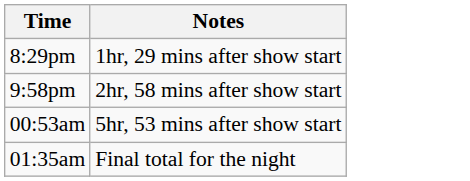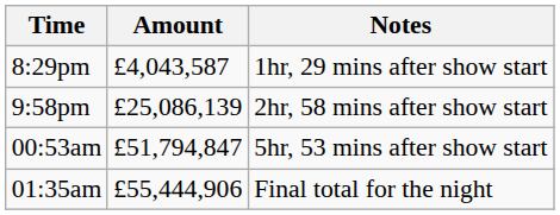 <table class="wikitable">
 <tr>
 <th>Time</th>
+<th>Amount</th>
 <th>Notes</th>
 </tr>
 <tr>
 <td>8:29pm</td>
+<td>£4,043,587</td>
 <td>1hr, 29 mins after show start</td>
 </tr>
 <tr>
 <td>9:58pm</td>
+<td>£25,086,139</td>
 <td>2hr, 58 mins after show start</td>
 </tr>
 <tr>
 <td>00:53am</td>
+<td>£51,794,847</td>
 <td>5hr, 53 mins after show start</td>
 </tr>
 <tr>
 <td>01:35am</td>
+<td>£55,444,906</td>
 <td>Final total for the night</td>
 </tr>
 </table>
